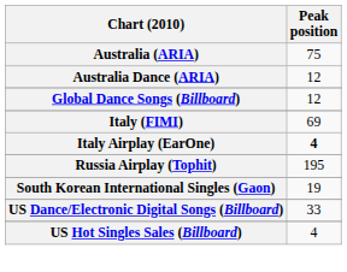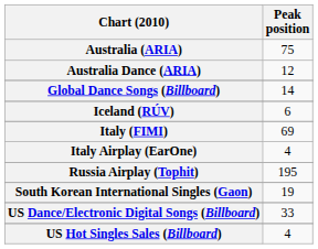 <table class="wikitable sortable plainrowheaders" style="text-align:center">
 <tr>
 <th scope="col">Chart (2010)</th>
 <th scope="col">Peak<br>position</th>
 </tr>
 <tr>
 <th scope="row">Australia (<a href='#'>ARIA</a>)</th>
 <td>75</td>
 </tr>
 <tr>
 <th scope="row">Australia Dance (<a href='#'>ARIA</a>)</th>
 <td>12</td>
 </tr>
 <tr>
 </tr>
 <tr>
 </tr>
 <tr>
 </tr>
 <tr>
 </tr>
 <tr>
 </tr>
 <tr>
 <th scope="row"><a href='#'>Global Dance Songs</a> (<em><a href='#'>Billboard</a></em>)</th>
-<td>12</td>
+<td>14</td>
 </tr>
 <tr>
+</tr>
+<tr>
+<th scope="row">Iceland (<a href='#'>RÚV</a>)</th>
+<td>6</td>
 </tr>
 <tr>
 </tr>
 <tr>
 <th scope="row">Italy (<a href='#'>FIMI</a>)</th>
 <td>69</td>
 </tr>
 <tr>
 <th scope="row">Italy Airplay (EarOne)</th>
-<td><strong>4</strong></td>
+<td>4</td>
 </tr>
 <tr>
 </tr>
 <tr>
 </tr>
 <tr>
 <th scope="row">Russia Airplay (<a href='#'>Tophit</a>)</th>
 <td>195</td>
 </tr>
 <tr>
 </tr>
 <tr>
 </tr>
 <tr>
 <th scope="row">South Korean International Singles (<a href='#'>Gaon</a>)</th>
 <td>19</td>
 </tr>
 <tr>
 </tr>
 <tr>
 </tr>
 <tr>
 </tr>
 <tr>
 </tr>
 <tr>
 <th scope="row">US <a href='#'>Dance/Electronic Digital Songs</a> (<em><a href='#'>Billboard</a></em>)</th>
 <td>33</td>
 </tr>
 <tr>
 </tr>
 <tr>
 <th scope="row">US <a href='#'>Hot Singles Sales</a> (<em><a href='#'>Billboard</a></em>)</th>
 <td>4</td>
 </tr>
 </table>
